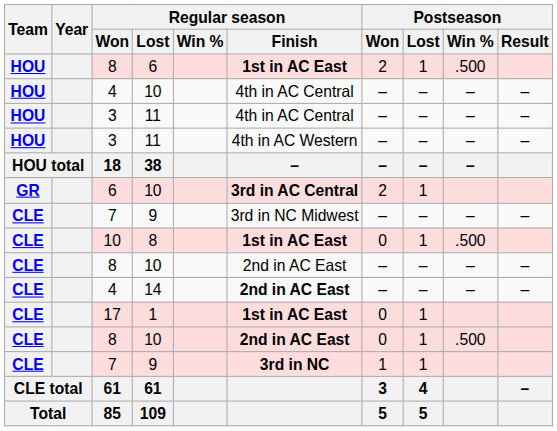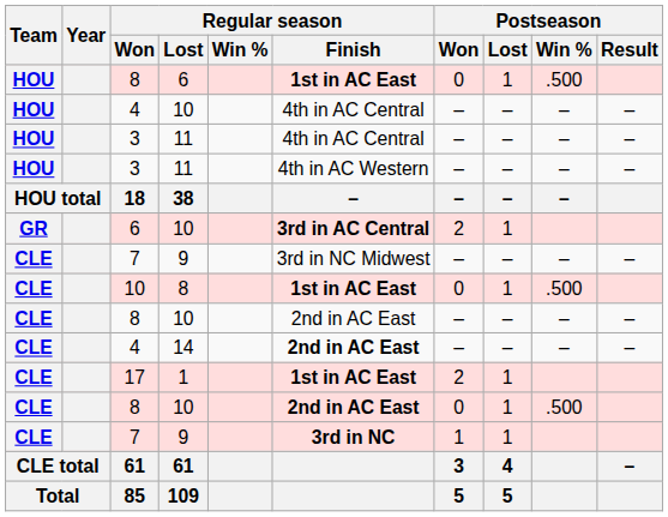 <table class="wikitable" style="font-size: 95%; text-align:center;">
 <tr>
 <th rowspan="2">Team</th>
 <th rowspan="2">Year</th>
 <th colspan="4">Regular season</th>
 <th colspan="4">Postseason</th>
 </tr>
 <tr>
 <th>Won</th>
 <th>Lost</th>
 <th>Win %</th>
 <th>Finish</th>
 <th>Won</th>
 <th>Lost</th>
 <th>Win %</th>
 <th>Result</th>
 </tr>
 <tr ! style="background:#fdd;">
 <th><a href='#'>HOU</a></th>
 <th></th>
 <td>8</td>
 <td>6</td>
 <td></td>
 <td><strong>1st in AC East</strong></td>
-<td>2</td>
+<td>0</td>
 <td>1</td>
 <td>.500</td>
 <td></td>
 </tr>
 <tr>
 <th><a href='#'>HOU</a></th>
 <th></th>
 <td>4</td>
 <td>10</td>
 <td></td>
 <td>4th in AC Central</td>
 <td>–</td>
 <td>–</td>
 <td>–</td>
 <td>–</td>
 </tr>
 <tr>
 <th><a href='#'>HOU</a></th>
 <th></th>
 <td>3</td>
 <td>11</td>
 <td></td>
 <td>4th in AC Central</td>
 <td>–</td>
 <td>–</td>
 <td>–</td>
 <td>–</td>
 </tr>
 <tr>
 <th><a href='#'>HOU</a></th>
 <th></th>
 <td>3</td>
 <td>11</td>
 <td></td>
 <td>4th in AC Western</td>
 <td>–</td>
 <td>–</td>
 <td>–</td>
 <td>–</td>
 </tr>
 <tr>
 <th colspan="2">HOU total</th>
 <th>18</th>
 <th>38</th>
 <th></th>
 <th>–</th>
 <th>–</th>
 <th>–</th>
 <th>–</th>
 <th></th>
 </tr>
 <tr ! style="background:#fdd;">
 <th><a href='#'>GR</a></th>
 <th></th>
 <td>6</td>
 <td>10</td>
 <td></td>
 <td><strong>3rd in AC Central</strong></td>
 <td>2</td>
 <td>1</td>
 <td></td>
 <td></td>
 </tr>
 <tr>
 <th><a href='#'>CLE</a></th>
 <th></th>
 <td>7</td>
 <td>9</td>
 <td></td>
 <td>3rd in NC Midwest</td>
 <td>–</td>
 <td>–</td>
 <td>–</td>
 <td>–</td>
 </tr>
 <tr ! style="background:#fdd;">
 <th><a href='#'>CLE</a></th>
 <th></th>
 <td>10</td>
 <td>8</td>
 <td></td>
 <td><strong>1st in AC East</strong></td>
 <td>0</td>
 <td>1</td>
 <td>.500</td>
 <td></td>
 </tr>
 <tr>
 <th><a href='#'>CLE</a></th>
 <th></th>
 <td>8</td>
 <td>10</td>
 <td></td>
 <td>2nd in AC East</td>
 <td>–</td>
 <td>–</td>
 <td>–</td>
 <td>–</td>
 </tr>
 <tr>
 <th><a href='#'>CLE</a></th>
 <th></th>
 <td>4</td>
 <td>14</td>
 <td></td>
 <td><strong>2nd in AC East</strong></td>
 <td>–</td>
 <td>–</td>
 <td>–</td>
 <td>–</td>
 </tr>
 <tr ! style="background:#fdd;">
 <th><a href='#'>CLE</a></th>
 <th></th>
 <td>17</td>
 <td>1</td>
 <td></td>
 <td><strong>1st in AC East</strong></td>
-<td>0</td>
+<td>2</td>
 <td>1</td>
 <td></td>
 <td></td>
 </tr>
 <tr ! style="background:#fdd;">
 <th><a href='#'>CLE</a></th>
 <th></th>
 <td>8</td>
 <td>10</td>
 <td></td>
 <td><strong>2nd in AC East</strong></td>
 <td>0</td>
 <td>1</td>
 <td>.500</td>
 <td></td>
 </tr>
 <tr ! style="background:#fdd;">
 <th><a href='#'>CLE</a></th>
 <th></th>
 <td>7</td>
 <td>9</td>
 <td></td>
 <td><strong>3rd in NC</strong></td>
 <td>1</td>
 <td>1</td>
 <td></td>
 <td></td>
 </tr>
 <tr>
 <th colspan="2">CLE total</th>
 <th>61</th>
 <th>61</th>
 <th></th>
 <th></th>
 <th>3</th>
 <th>4</th>
 <th></th>
 <th>–</th>
 </tr>
 <tr>
 <th colspan="2">Total</th>
 <th>85</th>
 <th>109</th>
 <th></th>
 <th></th>
 <th>5</th>
 <th>5</th>
 <th></th>
 <th></th>
 </tr>
 </table>
